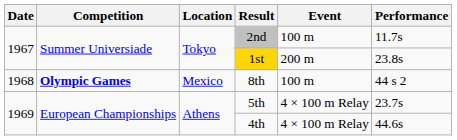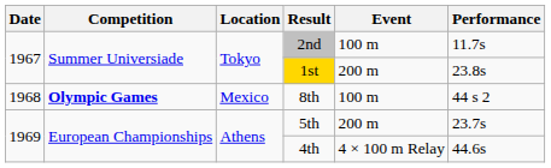 <table class="wikitable" style="border-collapse: collapse; font-size: 95%; margin-bottom: 10px;">
 <tr>
 <th scope="col">Date</th>
 <th scope="col">Competition</th>
 <th scope="col">Location</th>
 <th scope="col">Result</th>
 <th scope="col">Event</th>
 <th scope="col">Performance</th>
 </tr>
 <tr>
 <td rowspan="2">1967</td>
 <td rowspan="2"><a href='#'>Summer Universiade</a></td>
 <td rowspan="2"><a href='#'>Tokyo</a></td>
 <td align="center" bgcolor="silver">2nd</td>
 <td>100 m</td>
 <td>11.7s</td>
 </tr>
 <tr>
 <td align="center" bgcolor="gold">1st</td>
 <td>200 m</td>
 <td>23.8s</td>
 </tr>
 <tr>
 <td>1968</td>
 <td><strong><a href='#'>Olympic Games</a></strong></td>
 <td><a href='#'>Mexico</a></td>
 <td align="center">8th</td>
 <td>100 m</td>
 <td>44 s 2</td>
 </tr>
 <tr>
 <td rowspan="2">1969</td>
 <td rowspan="2"><a href='#'>European Championships</a></td>
 <td rowspan="2"><a href='#'>Athens</a></td>
 <td align="center">5th</td>
-<td>4 × 100 m Relay</td>
+<td>200 m</td>
 <td>23.7s</td>
 </tr>
 <tr>
 <td align="center">4th</td>
 <td>4 × 100 m Relay</td>
 <td>44.6s</td>
 </tr>
 </table>
